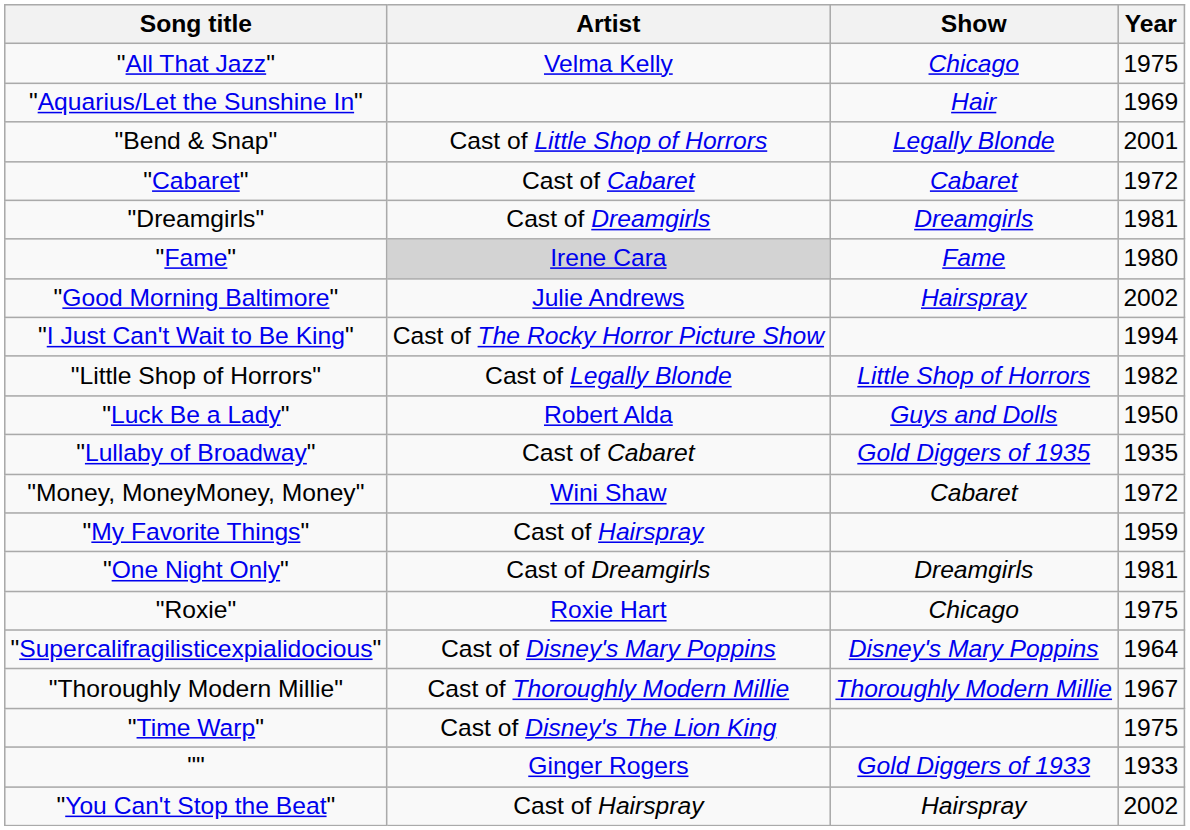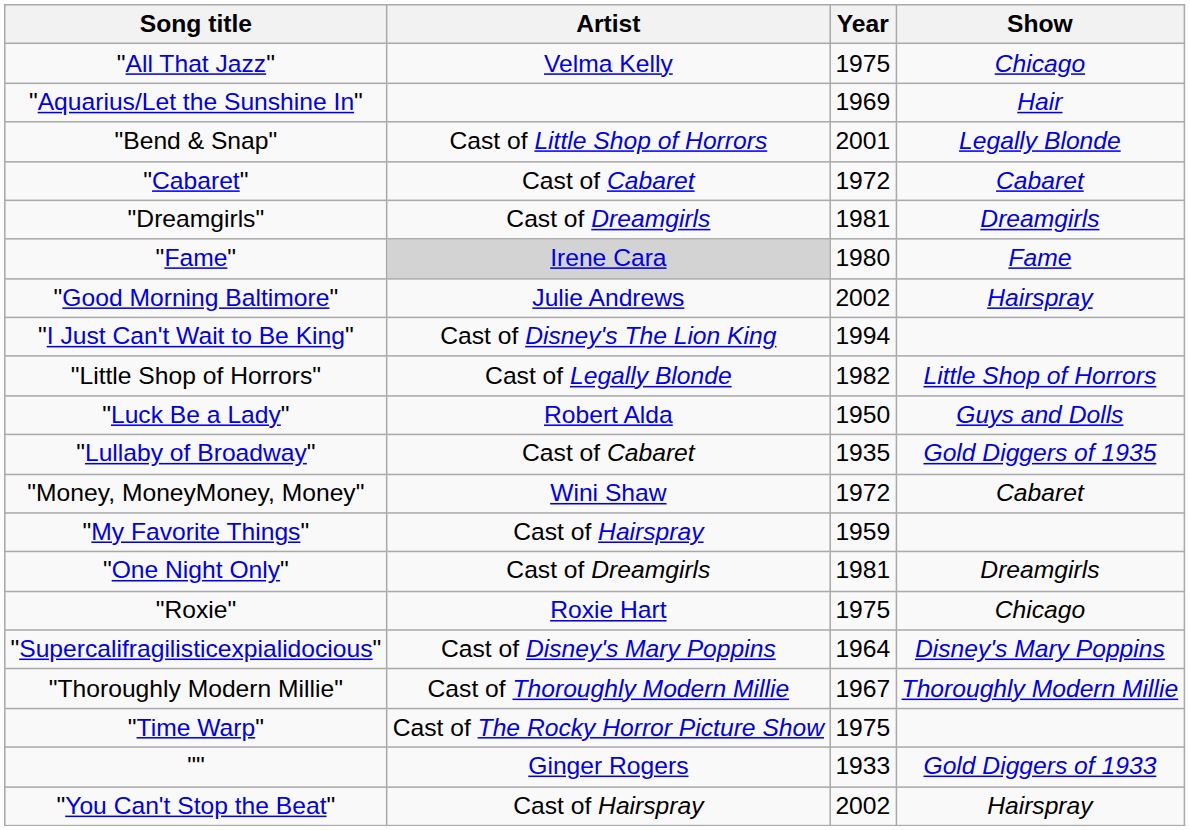 <table class="wikitable sortable" style="text-align: center">
 <tr>
 <th scope="col">Song title</th>
 <th scope="col">Artist</th>
+<th scope="col">Year</th>
 <th scope="col">Show</th>
-<th scope="col">Year</th>
 </tr>
 <tr>
 <td>"<a href='#'>All That Jazz</a>"</td>
 <td><a href='#'>Velma Kelly</a></td>
+<td>1975</td>
 <td><em><a href='#'>Chicago</a></em></td>
-<td>1975</td>
 </tr>
 <tr>
 <td>"<a href='#'>Aquarius/Let the Sunshine In</a>"</td>
 <td></td>
+<td>1969</td>
 <td><em><a href='#'>Hair</a></em></td>
-<td>1969</td>
 </tr>
 <tr>
 <td>"Bend & Snap"</td>
 <td>Cast of <em><a href='#'>Little Shop of Horrors</a></em></td>
+<td>2001</td>
 <td><em><a href='#'>Legally Blonde</a></em></td>
-<td>2001</td>
 </tr>
 <tr>
 <td>"<a href='#'>Cabaret</a>"</td>
 <td>Cast of <em><a href='#'>Cabaret</a></em></td>
+<td>1972</td>
 <td><em><a href='#'>Cabaret</a></em></td>
-<td>1972</td>
 </tr>
 <tr>
 <td>"Dreamgirls"</td>
 <td>Cast of <em><a href='#'>Dreamgirls</a></em></td>
+<td>1981</td>
 <td><em><a href='#'>Dreamgirls</a></em></td>
-<td>1981</td>
 </tr>
 <tr>
 <td>"<a href='#'>Fame</a>"</td>
 <td style="background: lightgrey;"><a href='#'>Irene Cara</a></td>
+<td>1980</td>
 <td><em><a href='#'>Fame</a></em></td>
-<td>1980</td>
 </tr>
 <tr>
 <td>"<a href='#'>Good Morning Baltimore</a>"</td>
 <td><a href='#'>Julie Andrews</a></td>
+<td>2002</td>
 <td><em><a href='#'>Hairspray</a></em></td>
-<td>2002</td>
 </tr>
 <tr>
 <td>"<a href='#'>I Just Can't Wait to Be King</a>"</td>
-<td>Cast of <em><a href='#'>The Rocky Horror Picture Show</a></em></td>
+<td>Cast of <em><a href='#'>Disney's The Lion King</a></em></td>
+<td>1994</td>
 <td></td>
-<td>1994</td>
 </tr>
 <tr>
 <td>"Little Shop of Horrors"</td>
 <td>Cast of <em><a href='#'>Legally Blonde</a></em></td>
+<td>1982</td>
 <td><em><a href='#'>Little Shop of Horrors</a></em></td>
-<td>1982</td>
 </tr>
 <tr>
 <td>"<a href='#'>Luck Be a Lady</a>"</td>
 <td><a href='#'>Robert Alda</a></td>
+<td>1950</td>
 <td><em><a href='#'>Guys and Dolls</a></em></td>
-<td>1950</td>
 </tr>
 <tr>
 <td>"<a href='#'>Lullaby of Broadway</a>"</td>
 <td>Cast of <em>Cabaret</em></td>
+<td>1935</td>
 <td><em><a href='#'>Gold Diggers of 1935</a></em></td>
-<td>1935</td>
 </tr>
 <tr>
 <td>"<span>Money, Money</span>Money, Money"</td>
 <td><a href='#'>Wini Shaw</a></td>
+<td>1972</td>
 <td><em>Cabaret</em></td>
-<td>1972</td>
 </tr>
 <tr>
 <td>"<a href='#'>My Favorite Things</a>"</td>
 <td>Cast of <em><a href='#'>Hairspray</a></em></td>
+<td>1959</td>
 <td></td>
-<td>1959</td>
 </tr>
 <tr>
 <td>"<a href='#'>One Night Only</a>"</td>
 <td>Cast of <em>Dreamgirls</em></td>
+<td>1981</td>
 <td><em>Dreamgirls</em></td>
-<td>1981</td>
 </tr>
 <tr>
 <td>"Roxie"</td>
 <td><a href='#'>Roxie Hart</a></td>
+<td>1975</td>
 <td><em>Chicago</em></td>
-<td>1975</td>
 </tr>
 <tr>
 <td>"<a href='#'>Supercalifragilisticexpialidocious</a>"</td>
 <td>Cast of <em><a href='#'>Disney's Mary Poppins</a></em></td>
+<td>1964</td>
 <td><em><a href='#'>Disney's Mary Poppins</a></em></td>
-<td>1964</td>
 </tr>
 <tr>
 <td>"Thoroughly Modern Millie"</td>
 <td>Cast of <em><a href='#'>Thoroughly Modern Millie</a></em></td>
+<td>1967</td>
 <td><em><a href='#'>Thoroughly Modern Millie</a></em></td>
-<td>1967</td>
 </tr>
 <tr>
 <td>"<a href='#'>Time Warp</a>"</td>
-<td>Cast of <em><a href='#'>Disney's The Lion King</a></em></td>
+<td>Cast of <em><a href='#'>The Rocky Horror Picture Show</a></em></td>
+<td>1975</td>
 <td></td>
-<td>1975</td>
 </tr>
 <tr>
 <td>""</td>
 <td><a href='#'>Ginger Rogers</a></td>
+<td>1933</td>
 <td><em><a href='#'>Gold Diggers of 1933</a></em></td>
-<td>1933</td>
 </tr>
 <tr>
 <td>"<a href='#'>You Can't Stop the Beat</a>"</td>
 <td>Cast of <em>Hairspray</em></td>
+<td>2002</td>
 <td><em>Hairspray</em></td>
-<td>2002</td>
 </tr>
 </table>
